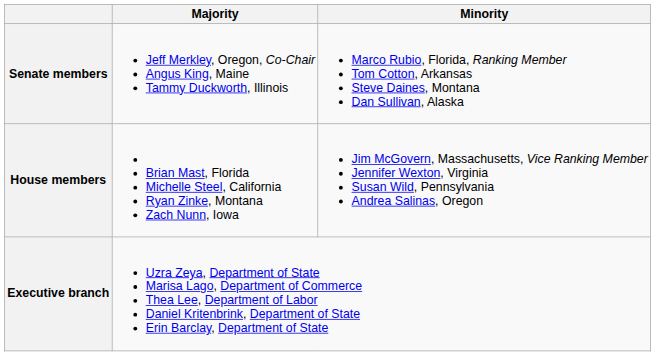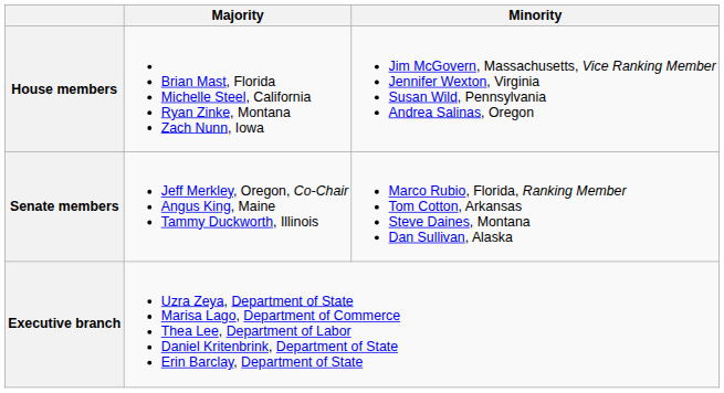 <table class=wikitable>
 <tr>
 <th></th>
 <th>Majority</th>
 <th>Minority</th>
 </tr>
 <tr>
+<th>House members</th>
+<td valign="top" ><br><ul><li></li><li><a href='#'>Brian Mast</a>, Florida</li><li><a href='#'>Michelle Steel</a>, California</li><li><a href='#'>Ryan Zinke</a>, Montana</li><li><a href='#'>Zach Nunn</a>, Iowa</li></ul></td>
+<td valign="top" ><br><ul><li><a href='#'>Jim McGovern</a>, Massachusetts, <em>Vice Ranking Member</em></li><li><a href='#'>Jennifer Wexton</a>, Virginia</li><li><a href='#'>Susan Wild</a>, Pennsylvania</li><li><a href='#'>Andrea Salinas</a>, Oregon</li></ul></td>
+</tr>
+<tr>
 <th>Senate members</th>
 <td valign="top" ><br><ul><li><a href='#'>Jeff Merkley</a>, Oregon, <em>Co-Chair</em></li><li><a href='#'>Angus King</a>, Maine</li><li><a href='#'>Tammy Duckworth</a>, Illinois</li></ul></td>
 <td valign="top" ><br><ul><li><a href='#'>Marco Rubio</a>, Florida, <em>Ranking Member</em></li><li><a href='#'>Tom Cotton</a>, Arkansas</li><li><a href='#'>Steve Daines</a>, Montana</li><li><a href='#'>Dan Sullivan</a>, Alaska</li></ul></td>
-</tr>
-<tr>
-<th>House members</th>
-<td valign="top" ><br><ul><li></li><li><a href='#'>Brian Mast</a>, Florida</li><li><a href='#'>Michelle Steel</a>, California</li><li><a href='#'>Ryan Zinke</a>, Montana</li><li><a href='#'>Zach Nunn</a>, Iowa</li></ul></td>
-<td valign="top" ><br><ul><li><a href='#'>Jim McGovern</a>, Massachusetts, <em>Vice Ranking Member</em></li><li><a href='#'>Jennifer Wexton</a>, Virginia</li><li><a href='#'>Susan Wild</a>, Pennsylvania</li><li><a href='#'>Andrea Salinas</a>, Oregon</li></ul></td>
 </tr>
 <tr>
 <th>Executive branch</th>
 <td colspan=2><br><ul><li><a href='#'>Uzra Zeya</a>, <a href='#'>Department of State</a></li><li><a href='#'>Marisa Lago</a>, <a href='#'>Department of Commerce</a></li><li><a href='#'>Thea Lee</a>, <a href='#'>Department of Labor</a></li><li><a href='#'>Daniel Kritenbrink</a>, <a href='#'>Department of State</a></li><li><a href='#'>Erin Barclay</a>, <a href='#'>Department of State</a></li></ul></td>
 </tr>
 </table>
